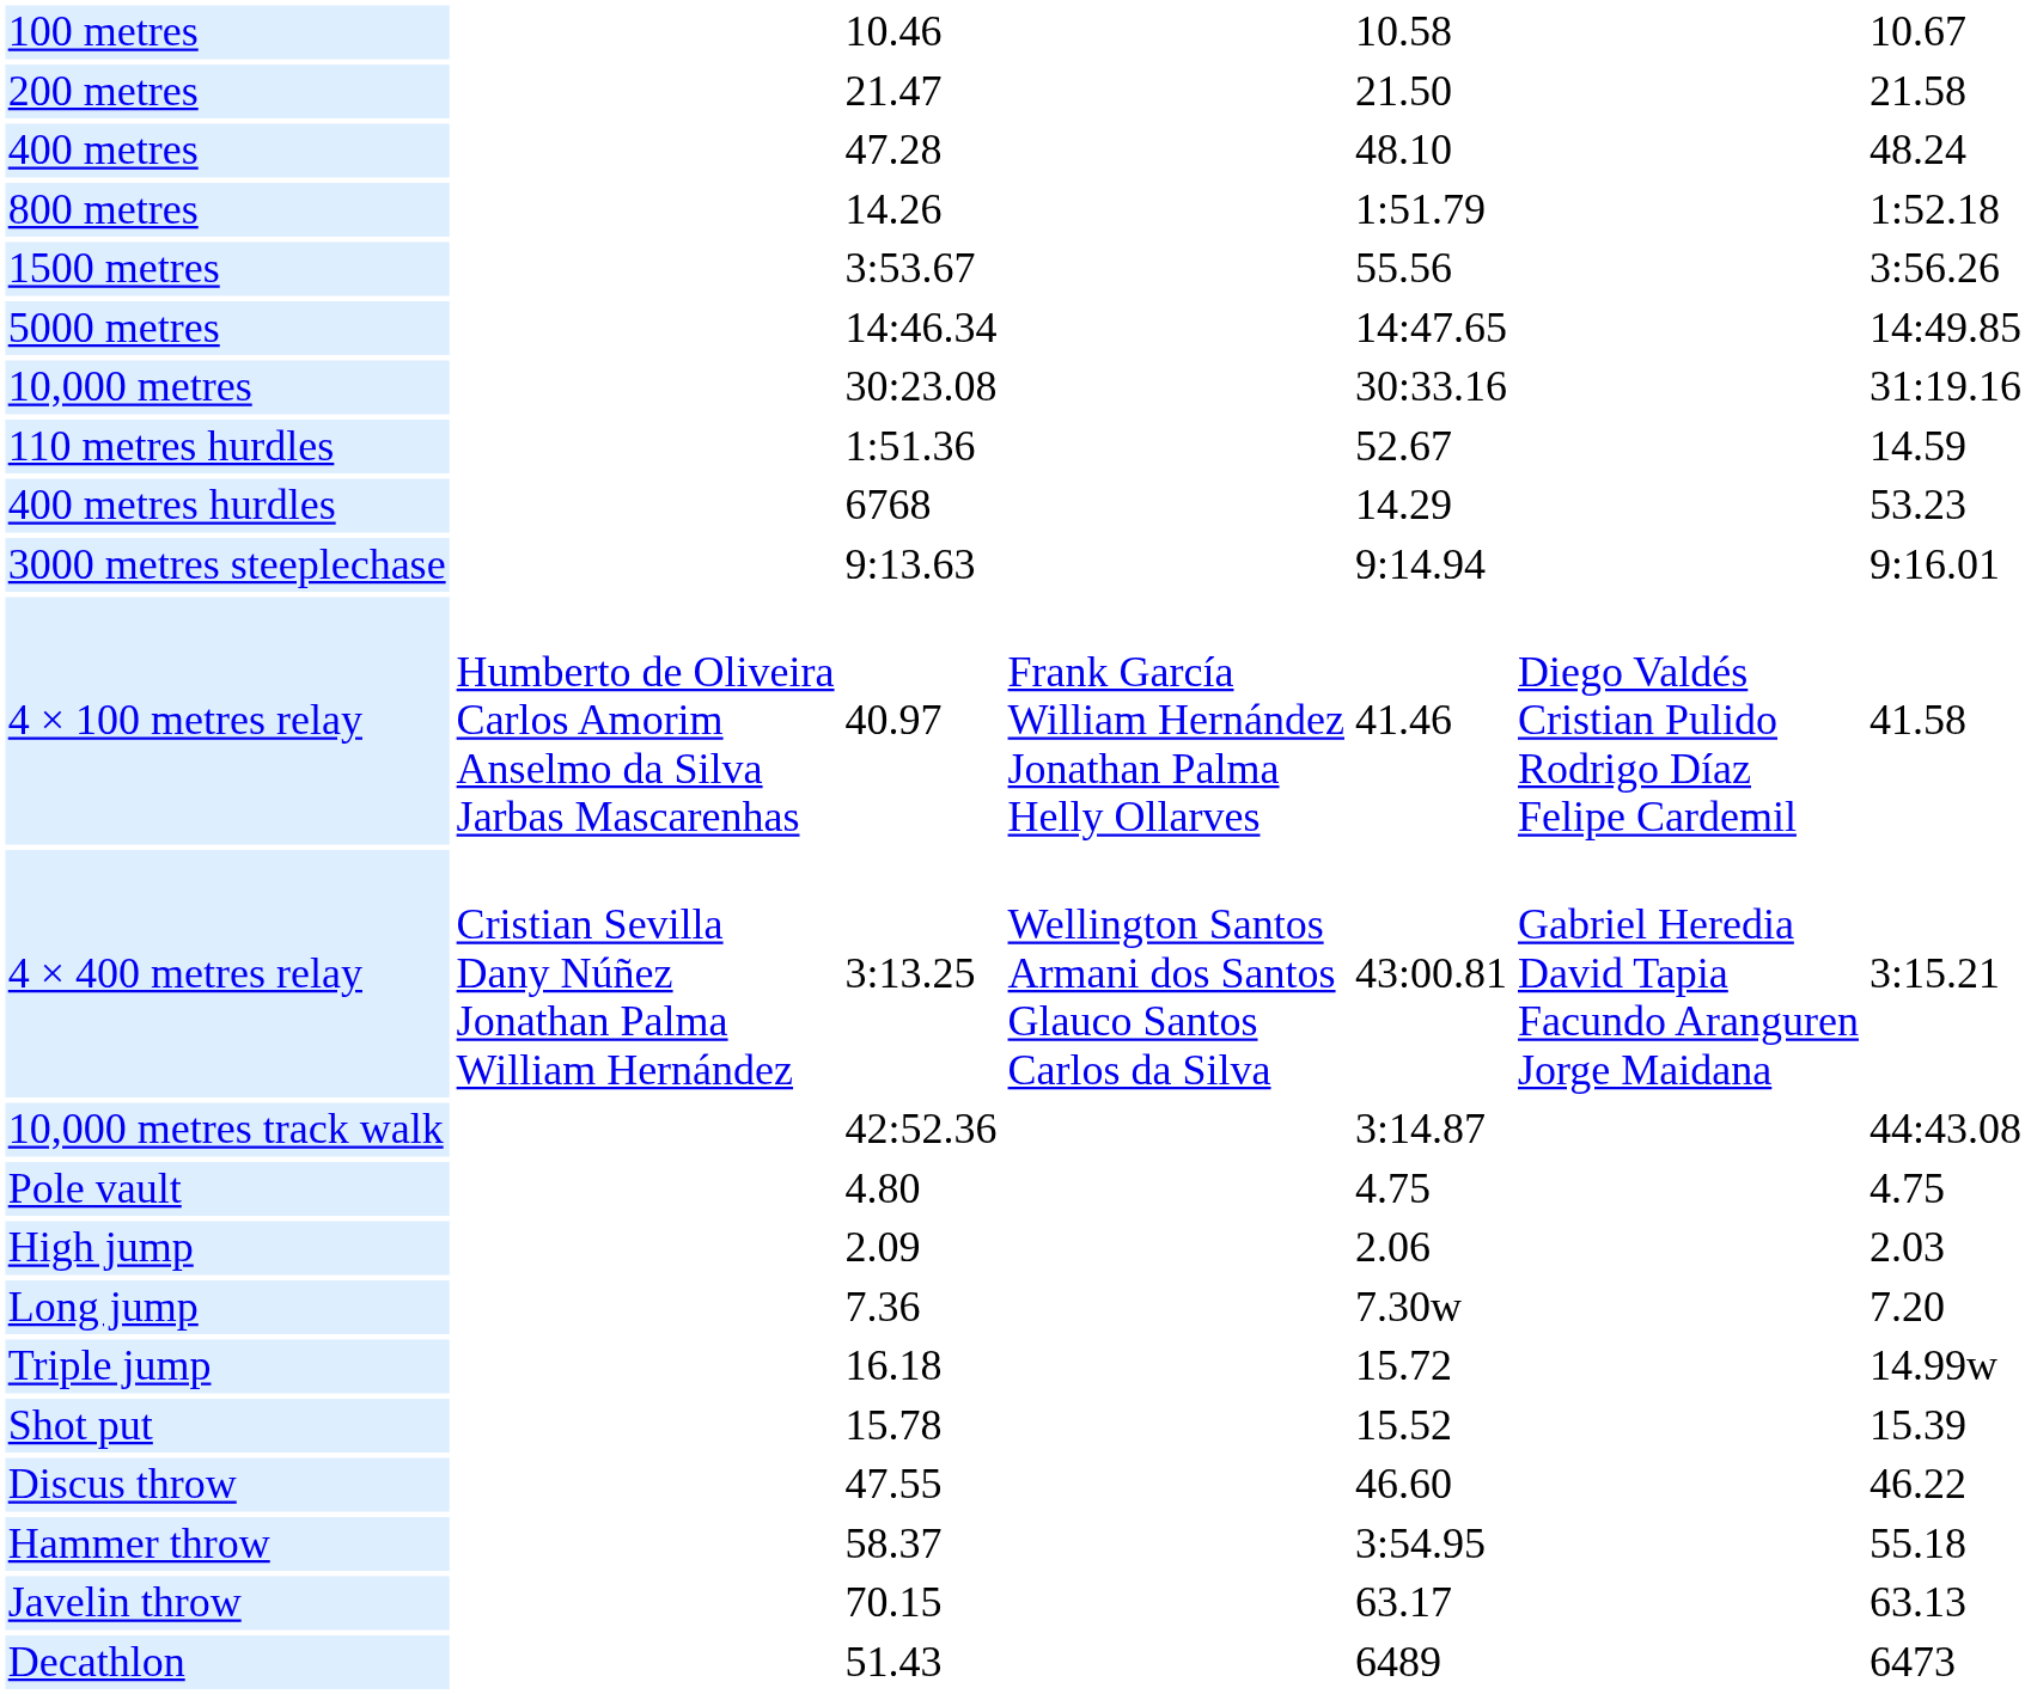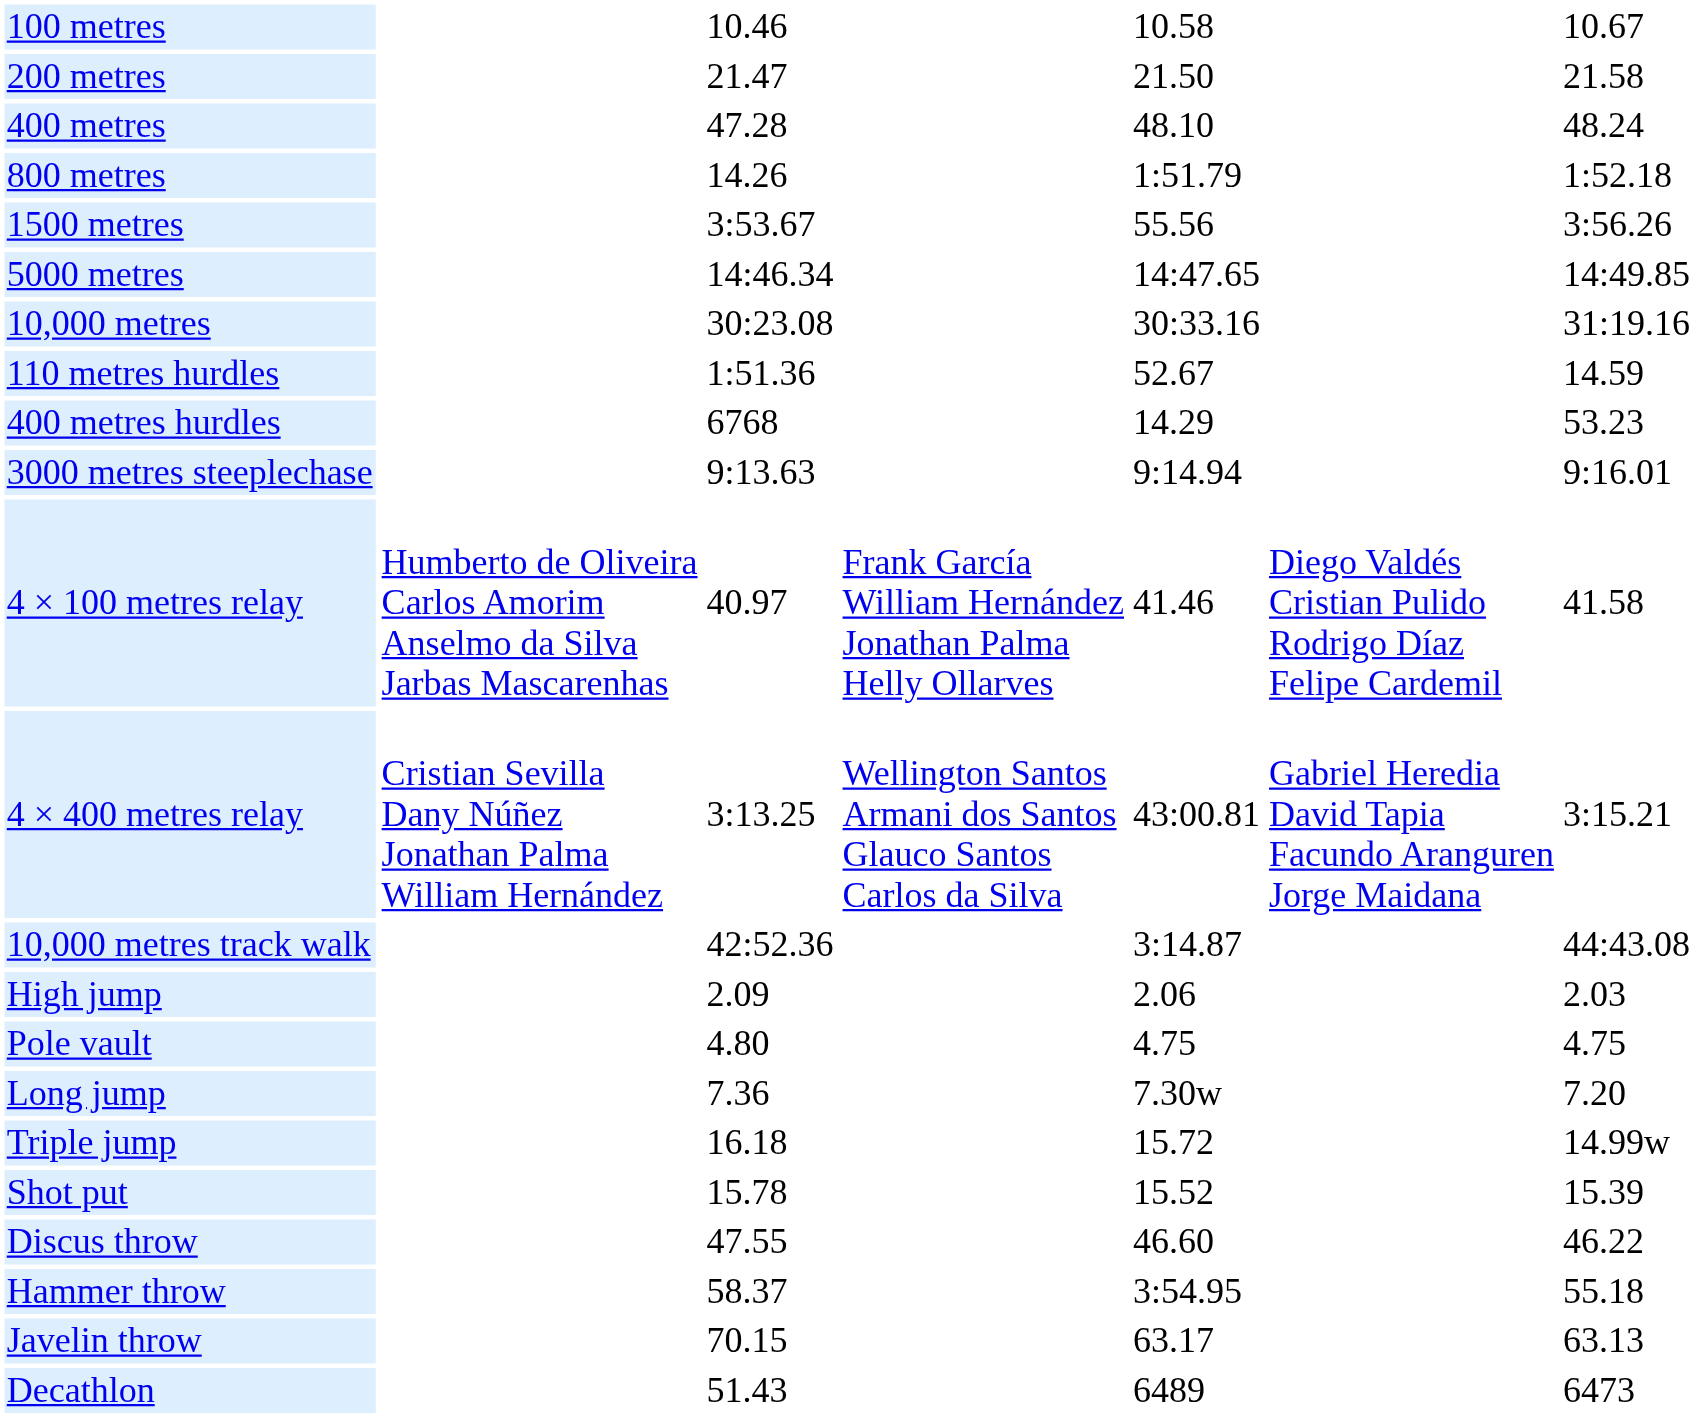 <table>
 <tr>
 <td bgcolor = DDEEFF><a href='#'>100 metres</a></td>
 <td></td>
 <td>10.46</td>
 <td></td>
 <td>10.58</td>
 <td></td>
 <td>10.67</td>
 </tr>
 <tr>
 <td bgcolor = DDEEFF><a href='#'>200 metres</a></td>
 <td></td>
 <td>21.47</td>
 <td></td>
 <td>21.50</td>
 <td></td>
 <td>21.58</td>
 </tr>
 <tr>
 <td bgcolor = DDEEFF><a href='#'>400 metres</a></td>
 <td></td>
 <td>47.28</td>
 <td></td>
 <td>48.10</td>
 <td></td>
 <td>48.24</td>
 </tr>
 <tr>
 <td bgcolor = DDEEFF><a href='#'>800 metres</a></td>
 <td></td>
 <td>14.26</td>
 <td></td>
 <td>1:51.79</td>
 <td></td>
 <td>1:52.18</td>
 </tr>
 <tr>
 <td bgcolor = DDEEFF><a href='#'>1500 metres</a></td>
 <td></td>
 <td>3:53.67</td>
 <td></td>
 <td>55.56</td>
 <td></td>
 <td>3:56.26</td>
 </tr>
 <tr>
 <td bgcolor = DDEEFF><a href='#'>5000 metres</a></td>
 <td></td>
 <td>14:46.34</td>
 <td></td>
 <td>14:47.65</td>
 <td></td>
 <td>14:49.85</td>
 </tr>
 <tr>
 <td bgcolor = DDEEFF><a href='#'>10,000 metres</a></td>
 <td></td>
 <td>30:23.08</td>
 <td></td>
 <td>30:33.16</td>
 <td></td>
 <td>31:19.16</td>
 </tr>
 <tr>
 <td bgcolor = DDEEFF><a href='#'>110 metres hurdles</a></td>
 <td></td>
 <td>1:51.36</td>
 <td></td>
 <td>52.67</td>
 <td></td>
 <td>14.59</td>
 </tr>
 <tr>
 <td bgcolor = DDEEFF><a href='#'>400 metres hurdles</a></td>
 <td></td>
 <td>6768</td>
 <td></td>
 <td>14.29</td>
 <td></td>
 <td>53.23</td>
 </tr>
 <tr>
 <td bgcolor = DDEEFF><a href='#'>3000 metres steeplechase</a></td>
 <td></td>
 <td>9:13.63</td>
 <td></td>
 <td>9:14.94</td>
 <td></td>
 <td>9:16.01</td>
 </tr>
 <tr>
 <td bgcolor = DDEEFF><a href='#'>4 × 100 metres relay</a></td>
 <td><br><a href='#'>Humberto de Oliveira</a><br><a href='#'>Carlos Amorim</a><br><a href='#'>Anselmo da Silva</a><br><a href='#'>Jarbas Mascarenhas</a></td>
 <td>40.97</td>
 <td><br><a href='#'>Frank García</a><br><a href='#'>William Hernández</a><br><a href='#'>Jonathan Palma</a><br><a href='#'>Helly Ollarves</a></td>
 <td>41.46</td>
 <td><br><a href='#'>Diego Valdés</a><br><a href='#'>Cristian Pulido</a><br><a href='#'>Rodrigo Díaz</a><br><a href='#'>Felipe Cardemil</a></td>
 <td>41.58</td>
 </tr>
 <tr>
 <td bgcolor = DDEEFF><a href='#'>4 × 400 metres relay</a></td>
 <td><br><a href='#'>Cristian Sevilla</a><br><a href='#'>Dany Núñez</a><br><a href='#'>Jonathan Palma</a><br><a href='#'>William Hernández</a></td>
 <td>3:13.25</td>
 <td><br><a href='#'>Wellington Santos</a><br><a href='#'>Armani dos Santos</a><br><a href='#'>Glauco Santos</a><br><a href='#'>Carlos da Silva</a></td>
 <td>43:00.81</td>
 <td><br><a href='#'>Gabriel Heredia</a><br><a href='#'>David Tapia</a><br><a href='#'>Facundo Aranguren</a><br><a href='#'>Jorge Maidana</a></td>
 <td>3:15.21</td>
 </tr>
 <tr>
 <td bgcolor = DDEEFF><a href='#'>10,000 metres track walk</a></td>
 <td></td>
 <td>42:52.36</td>
 <td></td>
 <td>3:14.87</td>
 <td></td>
 <td>44:43.08</td>
 </tr>
 <tr>
+<td bgcolor = DDEEFF><a href='#'>High jump</a></td>
+<td></td>
+<td>2.09</td>
+<td></td>
+<td>2.06</td>
+<td></td>
+<td>2.03</td>
+</tr>
+<tr>
 <td bgcolor = DDEEFF><a href='#'>Pole vault</a></td>
 <td></td>
 <td>4.80</td>
 <td></td>
 <td>4.75</td>
 <td></td>
 <td>4.75</td>
-</tr>
-<tr>
-<td bgcolor = DDEEFF><a href='#'>High jump</a></td>
-<td></td>
-<td>2.09</td>
-<td></td>
-<td>2.06</td>
-<td></td>
-<td>2.03</td>
 </tr>
 <tr>
 <td bgcolor = DDEEFF><a href='#'>Long jump</a></td>
 <td></td>
 <td>7.36</td>
 <td></td>
 <td>7.30w</td>
 <td></td>
 <td>7.20</td>
 </tr>
 <tr>
 <td bgcolor = DDEEFF><a href='#'>Triple jump</a></td>
 <td></td>
 <td>16.18</td>
 <td></td>
 <td>15.72</td>
 <td></td>
 <td>14.99w</td>
 </tr>
 <tr>
 <td bgcolor = DDEEFF><a href='#'>Shot put</a></td>
 <td></td>
 <td>15.78</td>
 <td></td>
 <td>15.52</td>
 <td></td>
 <td>15.39</td>
 </tr>
 <tr>
 <td bgcolor = DDEEFF><a href='#'>Discus throw</a></td>
 <td></td>
 <td>47.55</td>
 <td></td>
 <td>46.60</td>
 <td></td>
 <td>46.22</td>
 </tr>
 <tr>
 <td bgcolor = DDEEFF><a href='#'>Hammer throw</a></td>
 <td></td>
 <td>58.37</td>
 <td></td>
 <td>3:54.95</td>
 <td></td>
 <td>55.18</td>
 </tr>
 <tr>
 <td bgcolor = DDEEFF><a href='#'>Javelin throw</a></td>
 <td></td>
 <td>70.15</td>
 <td></td>
 <td>63.17</td>
 <td></td>
 <td>63.13</td>
 </tr>
 <tr>
 <td bgcolor = DDEEFF><a href='#'>Decathlon</a></td>
 <td></td>
 <td>51.43</td>
 <td></td>
 <td>6489</td>
 <td></td>
 <td>6473</td>
 </tr>
 </table>
